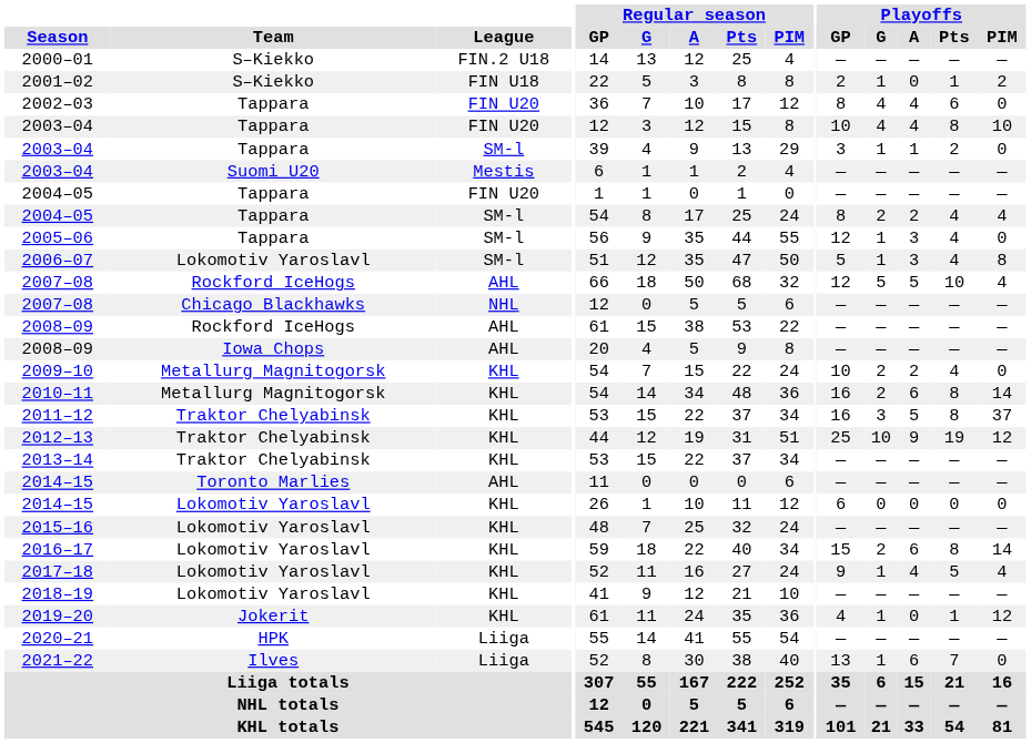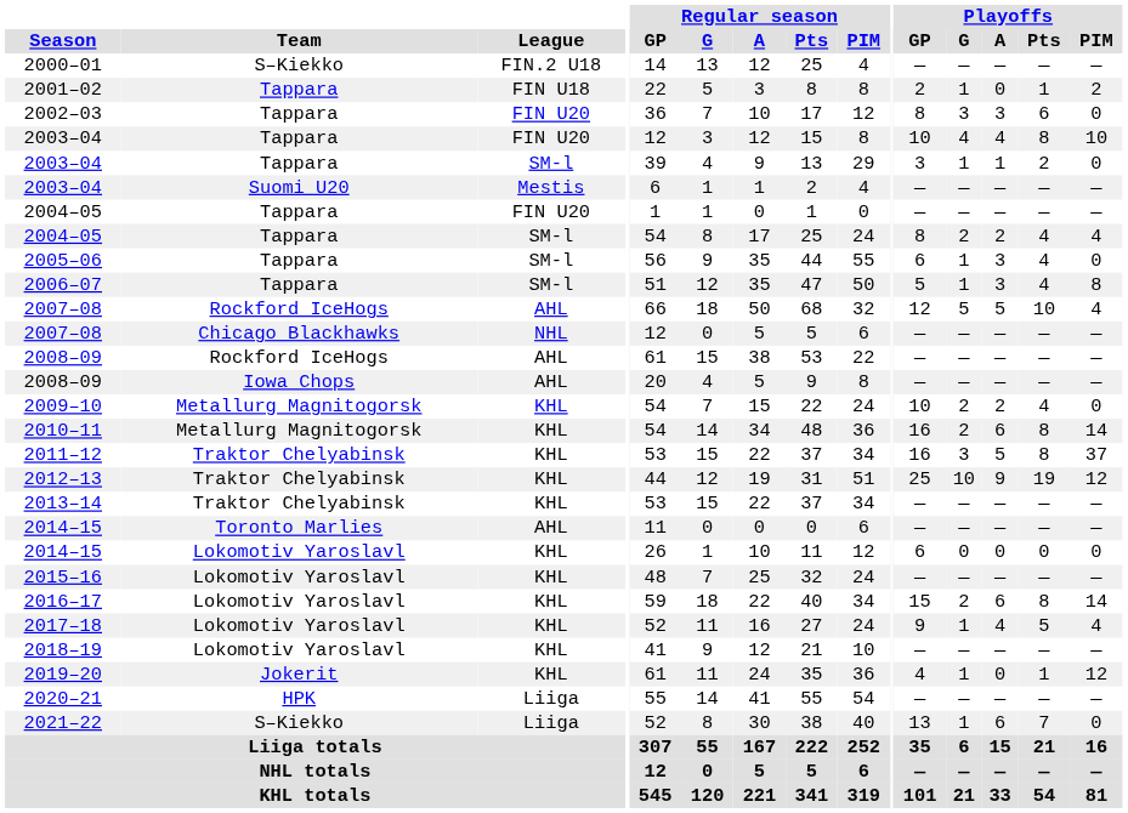 <table border="0" cellpadding="1" cellspacing="0" style="text-align:center; width:60em">
 <tr bgcolor="#e0e0e0">
 <th colspan="3" bgcolor="#ffffff"></th>
 <th rowspan="99" bgcolor="#ffffff"></th>
 <th colspan="5"><a href='#'>Regular season</a></th>
 <th rowspan="99" bgcolor="#ffffff"></th>
 <th colspan="5"><a href='#'>Playoffs</a></th>
 </tr>
 <tr bgcolor="#e0e0e0">
 <th><a href='#'>Season</a></th>
 <th>Team</th>
 <th>League</th>
 <th>GP</th>
 <th><a href='#'>G</a></th>
 <th><a href='#'>A</a></th>
 <th><a href='#'>Pts</a></th>
 <th><a href='#'>PIM</a></th>
 <th>GP</th>
 <th>G</th>
 <th>A</th>
 <th>Pts</th>
 <th>PIM</th>
 </tr>
 <tr>
 <td>2000–01</td>
 <td>S–Kiekko</td>
 <td>FIN.2 U18</td>
 <td>14</td>
 <td>13</td>
 <td>12</td>
 <td>25</td>
 <td>4</td>
 <td>—</td>
 <td>—</td>
 <td>—</td>
 <td>—</td>
 <td>—</td>
 </tr>
 <tr bgcolor="#f0f0f0">
 <td>2001–02</td>
-<td>S–Kiekko</td>
+<td><a href='#'>Tappara</a></td>
 <td>FIN U18</td>
 <td>22</td>
 <td>5</td>
 <td>3</td>
 <td>8</td>
 <td>8</td>
 <td>2</td>
 <td>1</td>
 <td>0</td>
 <td>1</td>
 <td>2</td>
 </tr>
 <tr>
 <td>2002–03</td>
 <td>Tappara</td>
 <td><a href='#'>FIN U20</a></td>
 <td>36</td>
 <td>7</td>
 <td>10</td>
 <td>17</td>
 <td>12</td>
 <td>8</td>
-<td>4</td>
-<td>4</td>
+<td>3</td>
+<td>3</td>
 <td>6</td>
 <td>0</td>
 </tr>
 <tr bgcolor="#f0f0f0">
 <td>2003–04</td>
 <td>Tappara</td>
 <td>FIN U20</td>
 <td>12</td>
 <td>3</td>
 <td>12</td>
 <td>15</td>
 <td>8</td>
 <td>10</td>
 <td>4</td>
 <td>4</td>
 <td>8</td>
 <td>10</td>
 </tr>
 <tr>
 <td><a href='#'>2003–04</a></td>
 <td>Tappara</td>
 <td><a href='#'>SM-l</a></td>
 <td>39</td>
 <td>4</td>
 <td>9</td>
 <td>13</td>
 <td>29</td>
 <td>3</td>
 <td>1</td>
 <td>1</td>
 <td>2</td>
 <td>0</td>
 </tr>
 <tr bgcolor="#f0f0f0">
 <td><a href='#'>2003–04</a></td>
 <td><a href='#'>Suomi U20</a></td>
 <td><a href='#'>Mestis</a></td>
 <td>6</td>
 <td>1</td>
 <td>1</td>
 <td>2</td>
 <td>4</td>
 <td>—</td>
 <td>—</td>
 <td>—</td>
 <td>—</td>
 <td>—</td>
 </tr>
 <tr>
 <td>2004–05</td>
 <td>Tappara</td>
 <td>FIN U20</td>
 <td>1</td>
 <td>1</td>
 <td>0</td>
 <td>1</td>
 <td>0</td>
 <td>—</td>
 <td>—</td>
 <td>—</td>
 <td>—</td>
 <td>—</td>
 </tr>
 <tr bgcolor="#f0f0f0">
 <td><a href='#'>2004–05</a></td>
 <td>Tappara</td>
 <td>SM-l</td>
 <td>54</td>
 <td>8</td>
 <td>17</td>
 <td>25</td>
 <td>24</td>
 <td>8</td>
 <td>2</td>
 <td>2</td>
 <td>4</td>
 <td>4</td>
 </tr>
 <tr>
 <td><a href='#'>2005–06</a></td>
 <td>Tappara</td>
 <td>SM-l</td>
 <td>56</td>
 <td>9</td>
 <td>35</td>
 <td>44</td>
 <td>55</td>
-<td>12</td>
+<td>6</td>
 <td>1</td>
 <td>3</td>
 <td>4</td>
 <td>0</td>
 </tr>
 <tr bgcolor="#f0f0f0">
 <td><a href='#'>2006–07</a></td>
-<td>Lokomotiv Yaroslavl</td>
+<td>Tappara</td>
 <td>SM-l</td>
 <td>51</td>
 <td>12</td>
 <td>35</td>
 <td>47</td>
 <td>50</td>
 <td>5</td>
 <td>1</td>
 <td>3</td>
 <td>4</td>
 <td>8</td>
 </tr>
 <tr>
 <td><a href='#'>2007–08</a></td>
 <td><a href='#'>Rockford IceHogs</a></td>
 <td><a href='#'>AHL</a></td>
 <td>66</td>
 <td>18</td>
 <td>50</td>
 <td>68</td>
 <td>32</td>
 <td>12</td>
 <td>5</td>
 <td>5</td>
 <td>10</td>
 <td>4</td>
 </tr>
 <tr bgcolor="#f0f0f0">
 <td><a href='#'>2007–08</a></td>
 <td><a href='#'>Chicago Blackhawks</a></td>
 <td><a href='#'>NHL</a></td>
 <td>12</td>
 <td>0</td>
 <td>5</td>
 <td>5</td>
 <td>6</td>
 <td>—</td>
 <td>—</td>
 <td>—</td>
 <td>—</td>
 <td>—</td>
 </tr>
 <tr>
 <td><a href='#'>2008–09</a></td>
 <td>Rockford IceHogs</td>
 <td>AHL</td>
 <td>61</td>
 <td>15</td>
 <td>38</td>
 <td>53</td>
 <td>22</td>
 <td>—</td>
 <td>—</td>
 <td>—</td>
 <td>—</td>
 <td>—</td>
 </tr>
 <tr bgcolor="#f0f0f0">
 <td>2008–09</td>
 <td><a href='#'>Iowa Chops</a></td>
 <td>AHL</td>
 <td>20</td>
 <td>4</td>
 <td>5</td>
 <td>9</td>
 <td>8</td>
 <td>—</td>
 <td>—</td>
 <td>—</td>
 <td>—</td>
 <td>—</td>
 </tr>
 <tr>
 <td><a href='#'>2009–10</a></td>
 <td><a href='#'>Metallurg Magnitogorsk</a></td>
 <td><a href='#'>KHL</a></td>
 <td>54</td>
 <td>7</td>
 <td>15</td>
 <td>22</td>
 <td>24</td>
 <td>10</td>
 <td>2</td>
 <td>2</td>
 <td>4</td>
 <td>0</td>
 </tr>
 <tr bgcolor="#f0f0f0">
 <td><a href='#'>2010–11</a></td>
 <td>Metallurg Magnitogorsk</td>
 <td>KHL</td>
 <td>54</td>
 <td>14</td>
 <td>34</td>
 <td>48</td>
 <td>36</td>
 <td>16</td>
 <td>2</td>
 <td>6</td>
 <td>8</td>
 <td>14</td>
 </tr>
 <tr>
 <td><a href='#'>2011–12</a></td>
 <td><a href='#'>Traktor Chelyabinsk</a></td>
 <td>KHL</td>
 <td>53</td>
 <td>15</td>
 <td>22</td>
 <td>37</td>
 <td>34</td>
 <td>16</td>
 <td>3</td>
 <td>5</td>
 <td>8</td>
 <td>37</td>
 </tr>
 <tr bgcolor="#f0f0f0">
 <td><a href='#'>2012–13</a></td>
 <td>Traktor Chelyabinsk</td>
 <td>KHL</td>
 <td>44</td>
 <td>12</td>
 <td>19</td>
 <td>31</td>
 <td>51</td>
 <td>25</td>
 <td>10</td>
 <td>9</td>
 <td>19</td>
 <td>12</td>
 </tr>
 <tr>
 <td><a href='#'>2013–14</a></td>
 <td>Traktor Chelyabinsk</td>
 <td>KHL</td>
 <td>53</td>
 <td>15</td>
 <td>22</td>
 <td>37</td>
 <td>34</td>
 <td>—</td>
 <td>—</td>
 <td>—</td>
 <td>—</td>
 <td>—</td>
 </tr>
 <tr bgcolor="#f0f0f0">
 <td><a href='#'>2014–15</a></td>
 <td><a href='#'>Toronto Marlies</a></td>
 <td>AHL</td>
 <td>11</td>
 <td>0</td>
 <td>0</td>
 <td>0</td>
 <td>6</td>
 <td>—</td>
 <td>—</td>
 <td>—</td>
 <td>—</td>
 <td>—</td>
 </tr>
 <tr>
 <td><a href='#'>2014–15</a></td>
 <td><a href='#'>Lokomotiv Yaroslavl</a></td>
 <td>KHL</td>
 <td>26</td>
 <td>1</td>
 <td>10</td>
 <td>11</td>
 <td>12</td>
 <td>6</td>
 <td>0</td>
 <td>0</td>
 <td>0</td>
 <td>0</td>
 </tr>
 <tr bgcolor="#f0f0f0">
 <td><a href='#'>2015–16</a></td>
 <td>Lokomotiv Yaroslavl</td>
 <td>KHL</td>
 <td>48</td>
 <td>7</td>
 <td>25</td>
 <td>32</td>
 <td>24</td>
 <td>—</td>
 <td>—</td>
 <td>—</td>
 <td>—</td>
 <td>—</td>
 </tr>
 <tr>
 <td><a href='#'>2016–17</a></td>
 <td>Lokomotiv Yaroslavl</td>
 <td>KHL</td>
 <td>59</td>
 <td>18</td>
 <td>22</td>
 <td>40</td>
 <td>34</td>
 <td>15</td>
 <td>2</td>
 <td>6</td>
 <td>8</td>
 <td>14</td>
 </tr>
 <tr bgcolor="#f0f0f0">
 <td><a href='#'>2017–18</a></td>
 <td>Lokomotiv Yaroslavl</td>
 <td>KHL</td>
 <td>52</td>
 <td>11</td>
 <td>16</td>
 <td>27</td>
 <td>24</td>
 <td>9</td>
 <td>1</td>
 <td>4</td>
 <td>5</td>
 <td>4</td>
 </tr>
 <tr>
 <td><a href='#'>2018–19</a></td>
 <td>Lokomotiv Yaroslavl</td>
 <td>KHL</td>
 <td>41</td>
 <td>9</td>
 <td>12</td>
 <td>21</td>
 <td>10</td>
 <td>—</td>
 <td>—</td>
 <td>—</td>
 <td>—</td>
 <td>—</td>
 </tr>
 <tr bgcolor="#f0f0f0">
 <td><a href='#'>2019–20</a></td>
 <td><a href='#'>Jokerit</a></td>
 <td>KHL</td>
 <td>61</td>
 <td>11</td>
 <td>24</td>
 <td>35</td>
 <td>36</td>
 <td>4</td>
 <td>1</td>
 <td>0</td>
 <td>1</td>
 <td>12</td>
 </tr>
 <tr>
 <td><a href='#'>2020–21</a></td>
 <td><a href='#'>HPK</a></td>
 <td>Liiga</td>
 <td>55</td>
 <td>14</td>
 <td>41</td>
 <td>55</td>
 <td>54</td>
 <td>—</td>
 <td>—</td>
 <td>—</td>
 <td>—</td>
 <td>—</td>
 </tr>
 <tr bgcolor="#f0f0f0">
 <td><a href='#'>2021–22</a></td>
-<td><a href='#'>Ilves</a></td>
+<td>S–Kiekko</td>
 <td>Liiga</td>
 <td>52</td>
 <td>8</td>
 <td>30</td>
 <td>38</td>
 <td>40</td>
 <td>13</td>
 <td>1</td>
 <td>6</td>
 <td>7</td>
 <td>0</td>
 </tr>
 <tr bgcolor="#e0e0e0">
 <th colspan="3">Liiga totals</th>
 <th>307</th>
 <th>55</th>
 <th>167</th>
 <th>222</th>
 <th>252</th>
 <th>35</th>
 <th>6</th>
 <th>15</th>
 <th>21</th>
 <th>16</th>
 </tr>
 <tr bgcolor="#e0e0e0">
 <th colspan="3">NHL totals</th>
 <th>12</th>
 <th>0</th>
 <th>5</th>
 <th>5</th>
 <th>6</th>
 <th>—</th>
 <th>—</th>
 <th>—</th>
 <th>—</th>
 <th>—</th>
 </tr>
 <tr bgcolor="#e0e0e0">
 <th colspan="3">KHL totals</th>
 <th>545</th>
 <th>120</th>
 <th>221</th>
 <th>341</th>
 <th>319</th>
 <th>101</th>
 <th>21</th>
 <th>33</th>
 <th>54</th>
 <th>81</th>
 </tr>
 </table>
